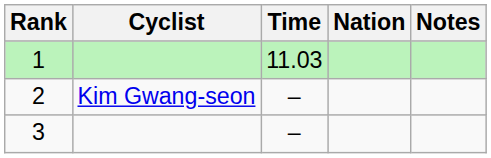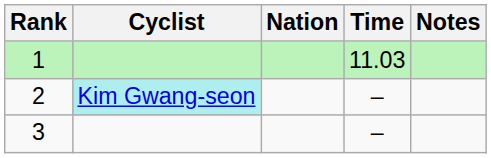 <table class="wikitable sortable" style="text-align:center">
 <tr>
 <th>Rank</th>
 <th>Cyclist</th>
+<th>Nation</th>
 <th>Time</th>
-<th>Nation</th>
 <th>Notes</th>
 </tr>
 <tr bgcolor=bbf3bb>
 <td>1</td>
 <td align=left></td>
+<td align=left></td>
 <td>11.03</td>
-<td align=left></td>
 <td></td>
 </tr>
 <tr>
 <td>2</td>
-<td align=left><a href='#'>Kim Gwang-seon</a></td>
+<td align=left style="background: paleturquoise;"><a href='#'>Kim Gwang-seon</a></td>
+<td align=left></td>
 <td>–</td>
-<td align=left></td>
 <td></td>
 </tr>
 <tr>
 <td>3</td>
 <td align=left></td>
+<td align=left></td>
 <td>–</td>
-<td align=left></td>
 <td></td>
 </tr>
 </table>
